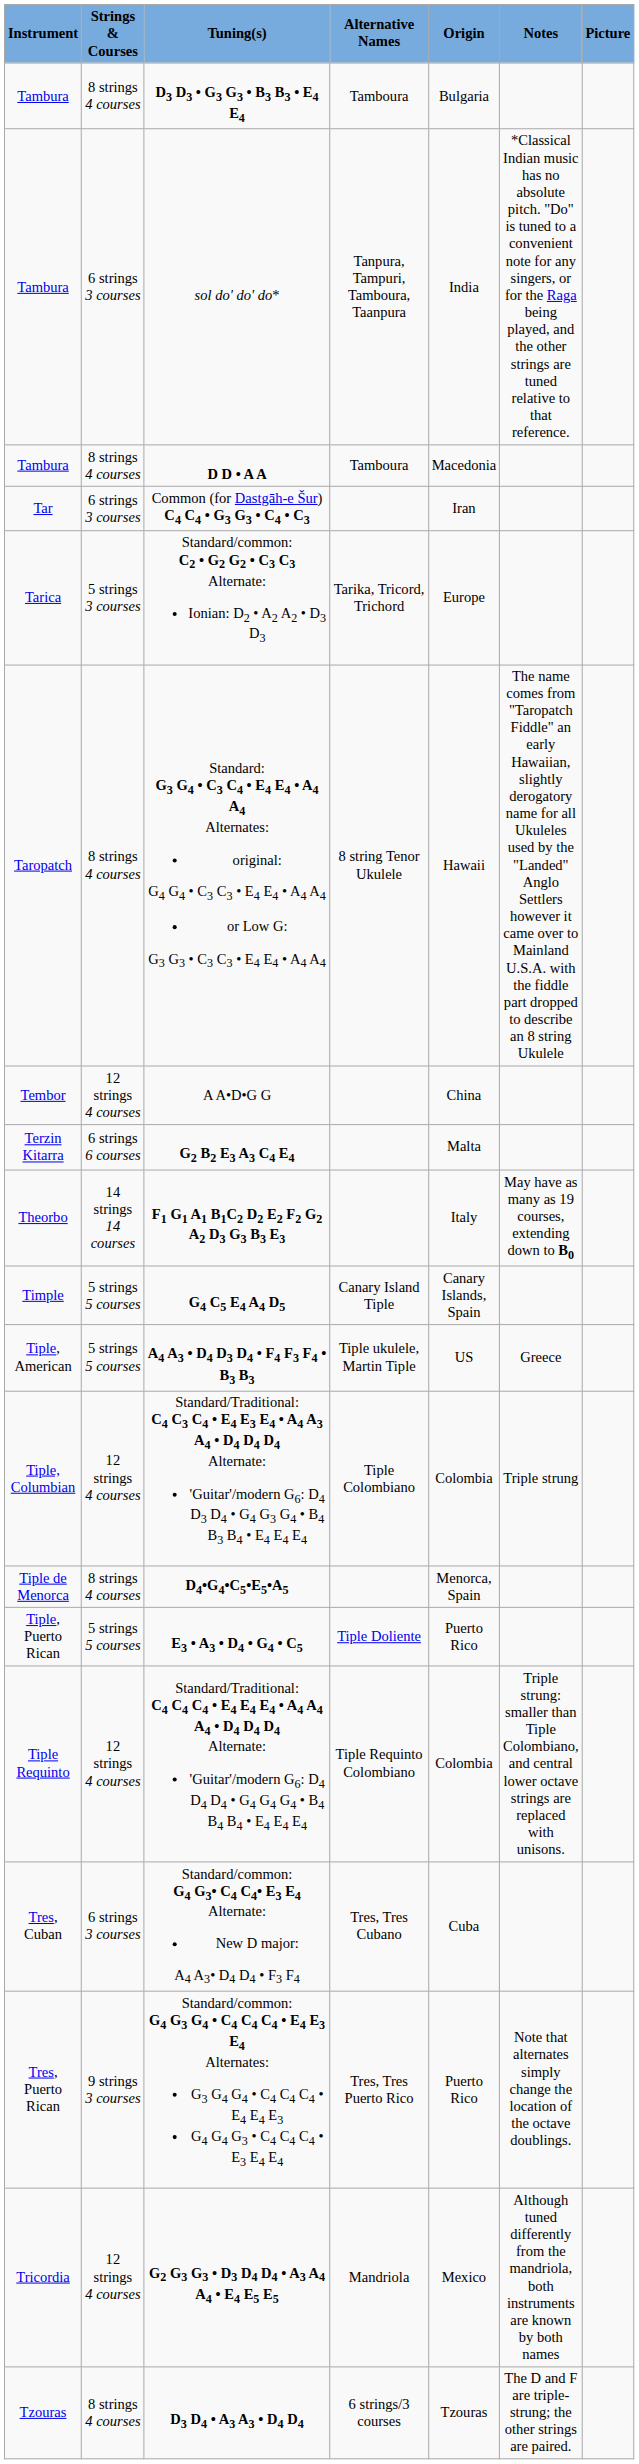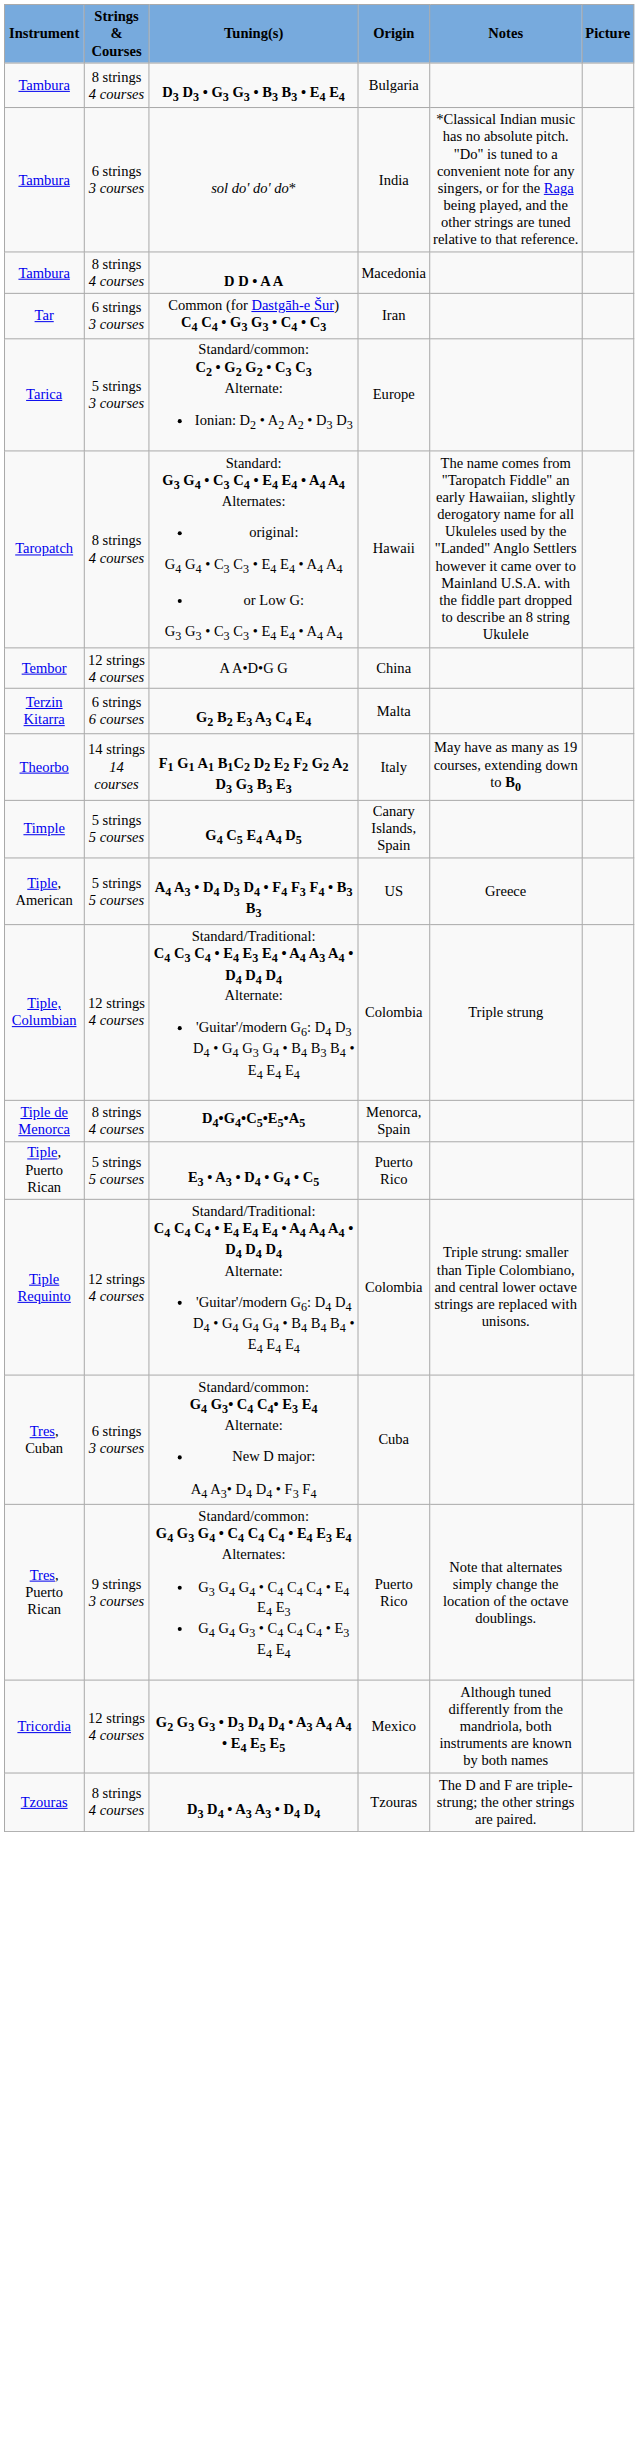 <table class="wikitable" style="margin:0.5em auto; clear:both; font-size:.9em; text-align:center; width:100%">
 <tr>
 <th style="background: #7ad;">Instrument</th>
 <th style="background: #7ad;" scope="col" width="58">Strings & Courses</th>
 <th style="background: #7ad;" scope="col" width="200">Tuning(s)</th>
-<th style="background: #7ad;" scope="col" width="100">Alternative Names</th>
 <th style="background: #7ad;" scope="col" width="60">Origin</th>
 <th style="background: #7ad;" scope="col" width'"140">Notes</th>
 <th style="background: #7ad;">Picture</th>
 </tr>
 <tr>
 <td><a href='#'>Tambura</a></td>
 <td>8 strings<br><em>4 courses</em></td>
 <td><br><strong>D<sub>3</sub> D<sub>3</sub> • G<sub>3</sub> G<sub>3</sub> • B<sub>3</sub> B<sub>3</sub> • E<sub>4</sub> E<sub>4</sub></strong></td>
-<td>Tamboura</td>
 <td>Bulgaria</td>
 <td></td>
 <td></td>
 </tr>
 <tr>
 <td><a href='#'>Tambura</a></td>
 <td>6 strings<br><em>3 courses</em></td>
 <td><br><em>sol do' do' do</em>*</td>
-<td>Tanpura, Tampuri, Tamboura, Taanpura</td>
 <td>India</td>
 <td>*Classical Indian music has no absolute pitch.  "Do" is tuned to a convenient note for any singers, or for the <a href='#'>Raga</a> being played, and the other strings are tuned relative to that reference.</td>
 <td></td>
 </tr>
 <tr>
 <td><a href='#'>Tambura</a></td>
 <td>8 strings<br><em>4 courses</em></td>
 <td><br><strong>D D • A A</strong></td>
-<td>Tamboura</td>
 <td>Macedonia</td>
 <td></td>
 <td></td>
 </tr>
 <tr>
 <td><a href='#'>Tar</a></td>
 <td>6 strings<br><em>3 courses</em></td>
 <td>Common (for <a href='#'>Dastgāh-e Šur</a>)<br><strong>C<sub>4</sub> C<sub>4</sub> • G<sub>3</sub> G<sub>3</sub> • C<sub>4</sub> • C<sub>3</sub></strong></td>
-<td></td>
 <td>Iran</td>
 <td></td>
 <td></td>
 </tr>
 <tr>
 <td><a href='#'>Tarica</a></td>
 <td>5 strings<br><em>3 courses</em></td>
 <td>Standard/common:<br><strong>C<sub>2</sub> • G<sub>2</sub> G<sub>2</sub> • C<sub>3</sub> C<sub>3</sub></strong><br>Alternate:<ul><li>Ionian:  D<sub>2</sub> • A<sub>2</sub> A<sub>2</sub> • D<sub>3</sub> D<sub>3</sub></li></ul></td>
-<td>Tarika, Tricord, Trichord</td>
 <td>Europe</td>
 <td></td>
 <td></td>
 </tr>
 <tr>
 <td><a href='#'>Taropatch</a></td>
 <td>8 strings<br><em>4 courses</em></td>
 <td>Standard:<br><strong>G<sub>3</sub> G<sub>4</sub> • C<sub>3</sub> C<sub>4</sub> • E<sub>4</sub> E<sub>4</sub> • A<sub>4</sub> A<sub>4</sub></strong><br>Alternates:<ul><li>original:</li></ul>G<sub>4</sub> G<sub>4</sub> • C<sub>3</sub> C<sub>3</sub> • E<sub>4</sub> E<sub>4</sub> • A<sub>4</sub> A<sub>4</sub><ul><li>or Low G:</li></ul>G<sub>3</sub> G<sub>3</sub> • C<sub>3</sub> C<sub>3</sub> • E<sub>4</sub> E<sub>4</sub> • A<sub>4</sub> A<sub>4</sub></td>
-<td>8 string Tenor Ukulele</td>
 <td>Hawaii</td>
 <td>The name comes from "Taropatch Fiddle" an early Hawaiian, slightly derogatory name for all Ukuleles used by the "Landed" Anglo Settlers however it came over to Mainland U.S.A. with the fiddle part dropped to describe an 8 string Ukulele</td>
 <td></td>
 </tr>
 <tr>
 <td><a href='#'>Tembor</a></td>
 <td>12 strings<br><em>4 courses</em></td>
 <td>A A•D•G G</td>
-<td></td>
 <td>China</td>
 <td></td>
 <td></td>
 </tr>
 <tr>
 <td><a href='#'>Terzin Kitarra</a></td>
 <td>6 strings<br><em>6 courses</em></td>
 <td><br><strong>G<sub>2</sub> B<sub>2</sub> E<sub>3</sub> A<sub>3</sub> C<sub>4</sub> E<sub>4</sub></strong></td>
-<td></td>
 <td>Malta</td>
 <td></td>
 <td></td>
 </tr>
 <tr>
 <td><a href='#'>Theorbo</a></td>
 <td>14 strings<br><em>14 courses</em></td>
 <td><br><strong>F<sub>1</sub> G<sub>1</sub> A<sub>1</sub> B<sub>1</sub>C<sub>2</sub> D<sub>2</sub> E<sub>2</sub> F<sub>2</sub> G<sub>2</sub> A<sub>2</sub> D<sub>3</sub> G<sub>3</sub> B<sub>3</sub> E<sub>3</sub></strong></td>
-<td></td>
 <td>Italy</td>
 <td>May have as many as 19 courses, extending down to <strong>B<sub>0</sub></strong></td>
 <td></td>
 </tr>
 <tr>
 <td><a href='#'>Timple</a></td>
 <td>5 strings<br><em>5 courses</em></td>
 <td><br><strong>G<sub>4</sub> C<sub>5</sub> E<sub>4</sub> A<sub>4</sub> D<sub>5</sub></strong></td>
-<td>Canary Island Tiple</td>
 <td>Canary Islands, Spain</td>
 <td></td>
 <td></td>
 </tr>
 <tr>
 <td><a href='#'>Tiple</a>, American</td>
 <td>5 strings<br><em>5 courses</em></td>
 <td><br><strong>A<sub>4</sub> A<sub>3</sub> • D<sub>4</sub> D<sub>3</sub> D<sub>4</sub> • F<sub>4</sub> F<sub>3</sub> F<sub>4</sub> • B<sub>3</sub> B<sub>3</sub></strong></td>
-<td>Tiple ukulele, Martin Tiple</td>
 <td>US</td>
 <td>Greece</td>
 <td></td>
 </tr>
 <tr>
 <td><a href='#'>Tiple, Columbian</a></td>
 <td>12 strings<br><em>4 courses</em></td>
 <td>Standard/Traditional:<br><strong>C<sub>4</sub> C<sub>3</sub> C<sub>4</sub> • E<sub>4</sub> E<sub>3</sub> E<sub>4</sub> • A<sub>4</sub> A<sub>3</sub> A<sub>4</sub> • D<sub>4</sub> D<sub>4</sub> D<sub>4</sub></strong><br>Alternate:<ul><li>'Guitar'/modern G<sub>6</sub>: D<sub>4</sub> D<sub>3</sub> D<sub>4</sub> • G<sub>4</sub> G<sub>3</sub> G<sub>4</sub> • B<sub>4</sub> B<sub>3</sub> B<sub>4</sub> • E<sub>4</sub> E<sub>4</sub> E<sub>4</sub></li></ul></td>
-<td>Tiple Colombiano</td>
 <td>Colombia</td>
 <td>Triple strung</td>
 <td></td>
 </tr>
 <tr>
 <td><a href='#'>Tiple de Menorca</a></td>
 <td>8 strings<br><em>4 courses</em></td>
 <td><strong>D<sub>4</sub>•G<sub>4</sub>•C<sub>5</sub>•E<sub>5</sub>•A<sub>5</sub></strong></td>
-<td></td>
 <td>Menorca, Spain</td>
 <td></td>
 <td></td>
 </tr>
 <tr>
 <td><a href='#'>Tiple</a>, Puerto Rican</td>
 <td>5 strings<br><em>5 courses</em></td>
 <td><br><strong>E<sub>3</sub> • A<sub>3</sub> • D<sub>4</sub> • G<sub>4</sub> • C<sub>5</sub></strong></td>
-<td><a href='#'>Tiple Doliente</a></td>
 <td>Puerto Rico</td>
 <td></td>
 <td></td>
 </tr>
 <tr>
 <td><a href='#'>Tiple Requinto</a></td>
 <td>12 strings<br><em>4 courses</em></td>
 <td>Standard/Traditional:<br><strong>C<sub>4</sub> C<sub>4</sub> C<sub>4</sub> • E<sub>4</sub> E<sub>4</sub> E<sub>4</sub> • A<sub>4</sub> A<sub>4</sub> A<sub>4</sub> • D<sub>4</sub> D<sub>4</sub> D<sub>4</sub></strong><br>Alternate:<ul><li>'Guitar'/modern G<sub>6</sub>: D<sub>4</sub> D<sub>4</sub> D<sub>4</sub> • G<sub>4</sub> G<sub>4</sub> G<sub>4</sub> • B<sub>4</sub> B<sub>4</sub> B<sub>4</sub> • E<sub>4</sub> E<sub>4</sub> E<sub>4</sub></li></ul></td>
-<td>Tiple Requinto Colombiano</td>
 <td>Colombia</td>
 <td>Triple strung:  smaller than Tiple Colombiano, and central lower octave strings are replaced with unisons.</td>
 <td></td>
 </tr>
 <tr>
 <td><a href='#'>Tres</a>,<br>Cuban</td>
 <td>6 strings<br><em>3 courses</em></td>
 <td>Standard/common:<br><strong>G<sub>4</sub> G<sub>3</sub>• C<sub>4</sub> C<sub>4</sub>• E<sub>3</sub> E<sub>4</sub></strong><br>Alternate:<ul><li>New D major:</li></ul>A<sub>4</sub> A<sub>3</sub>• D<sub>4</sub> D<sub>4</sub> • F<sub>3</sub> F<sub>4</sub></td>
-<td>Tres, Tres Cubano</td>
 <td>Cuba</td>
 <td></td>
 <td></td>
 </tr>
 <tr>
 <td><a href='#'>Tres</a>,<br>Puerto Rican</td>
 <td>9 strings<br><em>3 courses</em></td>
 <td>Standard/common:<br><strong>G<sub>4</sub> G<sub>3</sub> G<sub>4</sub> • C<sub>4</sub> C<sub>4</sub> C<sub>4</sub> • E<sub>4</sub> E<sub>3</sub> E<sub>4</sub></strong><br>Alternates:<ul><li>G<sub>3</sub> G<sub>4</sub> G<sub>4</sub> • C<sub>4</sub> C<sub>4</sub> C<sub>4</sub> • E<sub>4</sub> E<sub>4</sub> E<sub>3</sub></li><li>G<sub>4</sub> G<sub>4</sub> G<sub>3</sub> • C<sub>4</sub> C<sub>4</sub> C<sub>4</sub> • E<sub>3</sub> E<sub>4</sub> E<sub>4</sub></li></ul></td>
-<td>Tres, Tres Puerto Rico</td>
 <td>Puerto Rico</td>
 <td>Note that alternates simply change the location of the octave doublings.</td>
 <td></td>
 </tr>
 <tr>
 <td><a href='#'>Tricordia</a></td>
 <td>12 strings<br><em>4 courses</em></td>
 <td><br><strong>G<sub>2</sub> G<sub>3</sub> G<sub>3</sub> • D<sub>3</sub> D<sub>4</sub> D<sub>4</sub> • A<sub>3</sub> A<sub>4</sub> A<sub>4</sub> • E<sub>4</sub> E<sub>5</sub> E<sub>5</sub></strong></td>
-<td>Mandriola</td>
 <td>Mexico</td>
 <td>Although tuned differently from the mandriola, both instruments are known by both names</td>
 <td></td>
 </tr>
 <tr>
 <td><a href='#'>Tzouras</a></td>
 <td>8 strings<br><em>4 courses</em></td>
 <td><br><strong>D<sub>3</sub> D<sub>4</sub> • A<sub>3</sub> A<sub>3</sub> • D<sub>4</sub> D<sub>4</sub></strong></td>
-<td>6 strings/3 courses</td>
 <td>Tzouras</td>
 <td>The D and F are triple-strung; the other strings are paired.</td>
 <td></td>
 </tr>
 </table>
